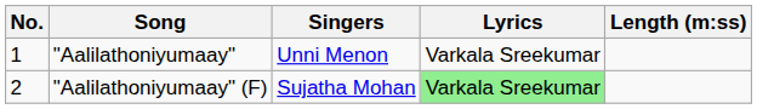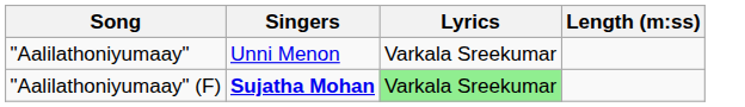 <table class="wikitable" style="font-size:95%;">
 <tr>
-<th>No.</th>
 <th>Song</th>
 <th>Singers</th>
 <th>Lyrics</th>
 <th>Length (m:ss)</th>
 </tr>
 <tr>
-<td>1</td>
 <td>"Aalilathoniyumaay"</td>
 <td><a href='#'>Unni Menon</a></td>
 <td>Varkala Sreekumar</td>
 <td></td>
 </tr>
 <tr>
-<td>2</td>
 <td>"Aalilathoniyumaay" (F)</td>
-<td><a href='#'>Sujatha Mohan</a></td>
+<td><strong><a href='#'>Sujatha Mohan</a></strong></td>
 <td style="background: lightgreen;">Varkala Sreekumar</td>
 <td></td>
 </tr>
 </table>
